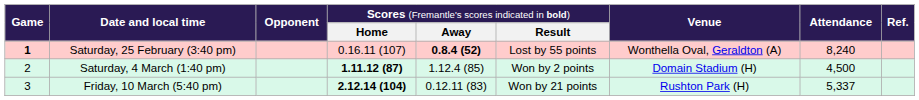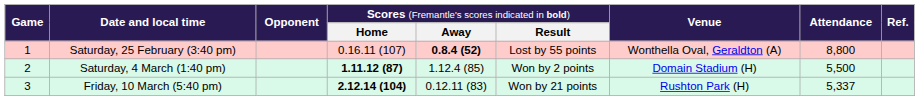 <table class="wikitable" style="font-size:90%; text-align:center; width: 90%; margin-left: auto; margin-right: auto;">
 <tr style="background:#2A1A54; color: white;">
 <td rowspan=2><strong>Game</strong></td>
 <td rowspan=2><strong>Date and local time</strong></td>
 <td rowspan=2><strong>Opponent</strong></td>
 <td colspan=3><strong>Scores</strong> <small>(Fremantle's scores indicated in <strong>bold</strong>)</small></td>
 <td rowspan=2><strong>Venue</strong></td>
 <td rowspan=2><strong>Attendance</strong></td>
 <td rowspan=2><strong>Ref.</strong></td>
 </tr>
 <tr>
 <th><span>Home</span></th>
 <th><span>Away</span></th>
 <th><span>Result</span></th>
 </tr>
 <tr style="background:#fcc">
-<td><strong>1</strong></td>
+<td>1</td>
 <td>Saturday, 25 February (3:40 pm)</td>
 <td></td>
 <td>0.16.11 (107)</td>
 <td><strong>0.8.4 (52)</strong></td>
 <td>Lost by 55 points</td>
 <td>Wonthella Oval, <a href='#'>Geraldton</a> (A)</td>
-<td>8,240</td>
+<td>8,800</td>
 <td></td>
 </tr>
 <tr style="background:#d9f9e9">
 <td>2</td>
 <td>Saturday, 4 March (1:40 pm)</td>
 <td></td>
 <td><strong>1.11.12 (87)</strong></td>
 <td>1.12.4 (85)</td>
 <td>Won by 2 points</td>
 <td><a href='#'>Domain Stadium</a> (H)</td>
-<td>4,500</td>
+<td>5,500</td>
 <td></td>
 </tr>
 <tr style="background:#d9f9e9">
 <td>3</td>
 <td>Friday, 10 March (5:40 pm)</td>
 <td></td>
 <td><strong>2.12.14 (104)</strong></td>
 <td>0.12.11 (83)</td>
 <td>Won by 21 points</td>
 <td><a href='#'>Rushton Park</a> (H)</td>
 <td>5,337</td>
 <td></td>
 </tr>
 </table>
